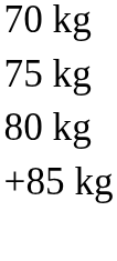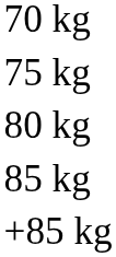 <table>
 <tr>
 <td>70 kg<br></td>
 <td></td>
 <td></td>
 <td></td>
 </tr>
 <tr>
 <td>75 kg<br></td>
 <td></td>
 <td></td>
 <td></td>
 </tr>
 <tr>
 <td>80 kg<br></td>
 <td></td>
 <td></td>
 <td></td>
 </tr>
 <tr>
+<td>85 kg<br></td>
+<td></td>
+<td></td>
+<td></td>
+</tr>
+<tr>
 <td>+85 kg<br></td>
 <td></td>
 <td></td>
 <td></td>
 </tr>
 </table>
